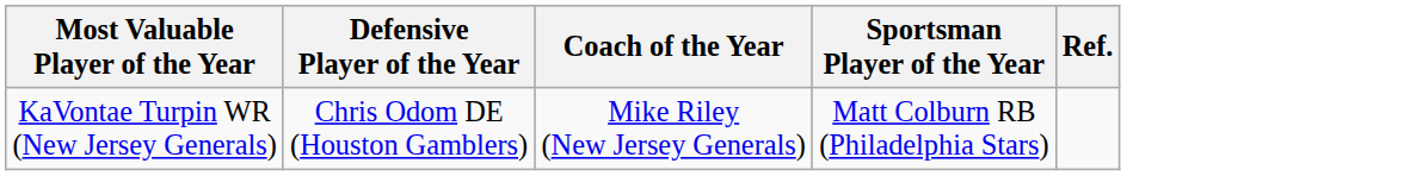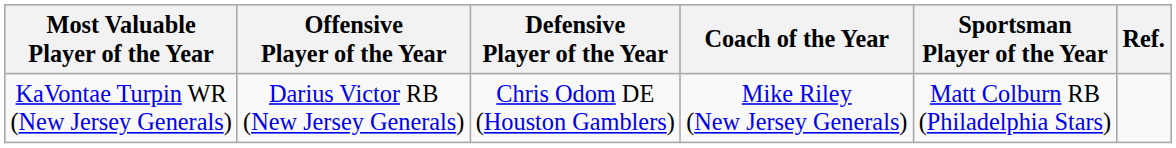 <table class="wikitable" style="font-size: 95%; text-align: center;">
 <tr>
 <th>Most Valuable<br>Player of the Year</th>
+<th>Offensive<br>Player of the Year</th>
 <th>Defensive<br>Player of the Year</th>
 <th>Coach of the Year</th>
 <th>Sportsman<br>Player of the Year</th>
 <th>Ref.</th>
 </tr>
 <tr>
 <td><a href='#'>KaVontae Turpin</a> WR<br>(<a href='#'>New Jersey Generals</a>)</td>
+<td><a href='#'>Darius Victor</a> RB<br>(<a href='#'>New Jersey Generals</a>)</td>
 <td><a href='#'>Chris Odom</a> DE<br>(<a href='#'>Houston Gamblers</a>)</td>
 <td><a href='#'>Mike Riley</a><br>(<a href='#'>New Jersey Generals</a>)</td>
 <td><a href='#'>Matt Colburn</a> RB<br>(<a href='#'>Philadelphia Stars</a>)</td>
 <td></td>
 </tr>
 </table>
